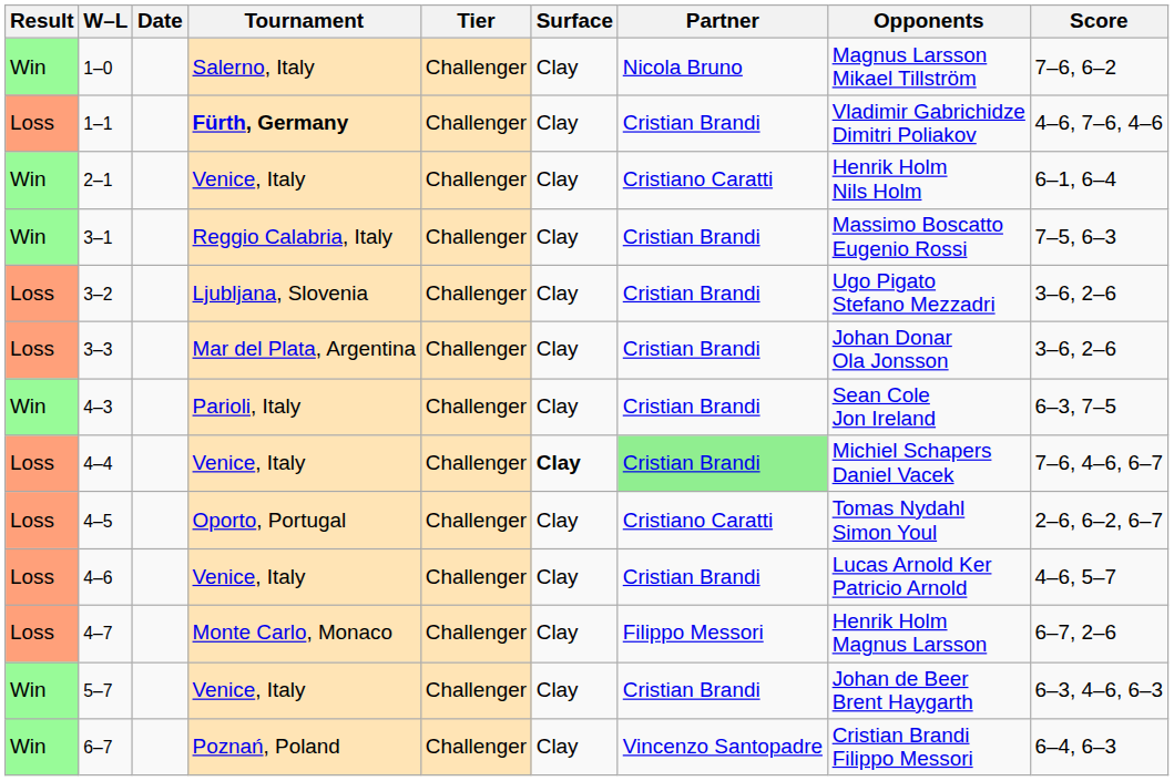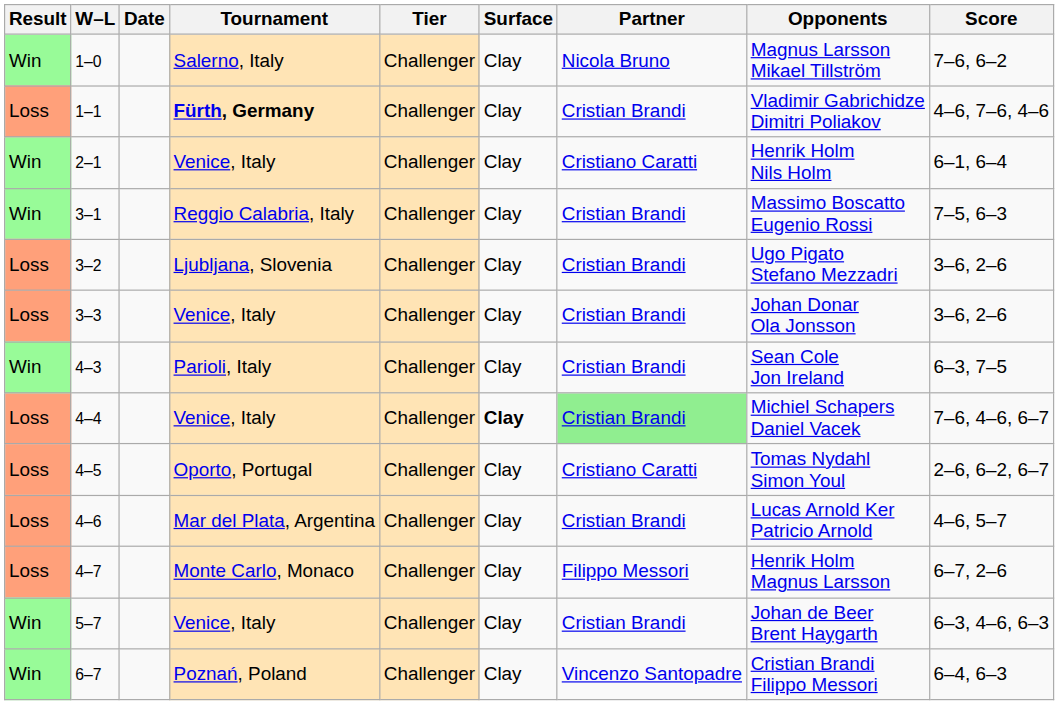 <table class="sortable wikitable">
 <tr>
 <th>Result</th>
 <th class="unsortable">W–L</th>
 <th>Date</th>
 <th>Tournament</th>
 <th>Tier</th>
 <th>Surface</th>
 <th>Partner</th>
 <th>Opponents</th>
 <th class="unsortable">Score</th>
 </tr>
 <tr>
 <td style="background:#98fb98;">Win</td>
 <td><small>1–0</small></td>
 <td></td>
 <td style="background:moccasin;"><a href='#'>Salerno</a>, Italy</td>
 <td style="background:moccasin;">Challenger</td>
 <td>Clay</td>
 <td> <a href='#'>Nicola Bruno</a></td>
 <td> <a href='#'>Magnus Larsson</a> <br>  <a href='#'>Mikael Tillström</a></td>
 <td>7–6, 6–2</td>
 </tr>
 <tr>
 <td style="background:#ffa07a;">Loss</td>
 <td><small>1–1</small></td>
 <td></td>
 <td style="background:moccasin;"><strong><a href='#'>Fürth</a>, Germany</strong></td>
 <td style="background:moccasin;">Challenger</td>
 <td>Clay</td>
 <td> <a href='#'>Cristian Brandi</a></td>
 <td> <a href='#'>Vladimir Gabrichidze</a> <br>  <a href='#'>Dimitri Poliakov</a></td>
 <td>4–6, 7–6, 4–6</td>
 </tr>
 <tr>
 <td style="background:#98fb98;">Win</td>
 <td><small>2–1</small></td>
 <td></td>
 <td style="background:moccasin;"><a href='#'>Venice</a>, Italy</td>
 <td style="background:moccasin;">Challenger</td>
 <td>Clay</td>
 <td> <a href='#'>Cristiano Caratti</a></td>
 <td> <a href='#'>Henrik Holm</a> <br>  <a href='#'>Nils Holm</a></td>
 <td>6–1, 6–4</td>
 </tr>
 <tr>
 <td style="background:#98fb98;">Win</td>
 <td><small>3–1</small></td>
 <td></td>
 <td style="background:moccasin;"><a href='#'>Reggio Calabria</a>, Italy</td>
 <td style="background:moccasin;">Challenger</td>
 <td>Clay</td>
 <td> <a href='#'>Cristian Brandi</a></td>
 <td> <a href='#'>Massimo Boscatto</a> <br>  <a href='#'>Eugenio Rossi</a></td>
 <td>7–5, 6–3</td>
 </tr>
 <tr>
 <td style="background:#ffa07a;">Loss</td>
 <td><small>3–2</small></td>
 <td></td>
 <td style="background:moccasin;"><a href='#'>Ljubljana</a>, Slovenia</td>
 <td style="background:moccasin;">Challenger</td>
 <td>Clay</td>
 <td> <a href='#'>Cristian Brandi</a></td>
 <td> <a href='#'>Ugo Pigato</a> <br>  <a href='#'>Stefano Mezzadri</a></td>
 <td>3–6, 2–6</td>
 </tr>
 <tr>
 <td style="background:#ffa07a;">Loss</td>
 <td><small>3–3</small></td>
 <td></td>
-<td style="background:moccasin;"><a href='#'>Mar del Plata</a>, Argentina</td>
+<td style="background:moccasin;"><a href='#'>Venice</a>, Italy</td>
 <td style="background:moccasin;">Challenger</td>
 <td>Clay</td>
 <td> <a href='#'>Cristian Brandi</a></td>
 <td> <a href='#'>Johan Donar</a> <br>  <a href='#'>Ola Jonsson</a></td>
 <td>3–6, 2–6</td>
 </tr>
 <tr>
 <td style="background:#98fb98;">Win</td>
 <td><small>4–3</small></td>
 <td></td>
 <td style="background:moccasin;"><a href='#'>Parioli</a>, Italy</td>
 <td style="background:moccasin;">Challenger</td>
 <td>Clay</td>
 <td> <a href='#'>Cristian Brandi</a></td>
 <td> <a href='#'>Sean Cole</a> <br>  <a href='#'>Jon Ireland</a></td>
 <td>6–3, 7–5</td>
 </tr>
 <tr>
 <td style="background:#ffa07a;">Loss</td>
 <td><small>4–4</small></td>
 <td></td>
 <td style="background:moccasin;"><a href='#'>Venice</a>, Italy</td>
 <td style="background:moccasin;">Challenger</td>
 <td><strong>Clay</strong></td>
 <td style="background: lightgreen;"> <a href='#'>Cristian Brandi</a></td>
 <td> <a href='#'>Michiel Schapers</a> <br>  <a href='#'>Daniel Vacek</a></td>
 <td>7–6, 4–6, 6–7</td>
 </tr>
 <tr>
 <td style="background:#ffa07a;">Loss</td>
 <td><small>4–5</small></td>
 <td></td>
 <td style="background:moccasin;"><a href='#'>Oporto</a>, Portugal</td>
 <td style="background:moccasin;">Challenger</td>
 <td>Clay</td>
 <td> <a href='#'>Cristiano Caratti</a></td>
 <td> <a href='#'>Tomas Nydahl</a> <br>  <a href='#'>Simon Youl</a></td>
 <td>2–6, 6–2, 6–7</td>
 </tr>
 <tr>
 <td style="background:#ffa07a;">Loss</td>
 <td><small>4–6</small></td>
 <td></td>
-<td style="background:moccasin;"><a href='#'>Venice</a>, Italy</td>
+<td style="background:moccasin;"><a href='#'>Mar del Plata</a>, Argentina</td>
 <td style="background:moccasin;">Challenger</td>
 <td>Clay</td>
 <td> <a href='#'>Cristian Brandi</a></td>
 <td> <a href='#'>Lucas Arnold Ker</a> <br>  <a href='#'>Patricio Arnold</a></td>
 <td>4–6, 5–7</td>
 </tr>
 <tr>
 <td style="background:#ffa07a;">Loss</td>
 <td><small>4–7</small></td>
 <td></td>
 <td style="background:moccasin;"><a href='#'>Monte Carlo</a>, Monaco</td>
 <td style="background:moccasin;">Challenger</td>
 <td>Clay</td>
 <td> <a href='#'>Filippo Messori</a></td>
 <td> <a href='#'>Henrik Holm</a> <br>  <a href='#'>Magnus Larsson</a></td>
 <td>6–7, 2–6</td>
 </tr>
 <tr>
 <td style="background:#98fb98;">Win</td>
 <td><small>5–7</small></td>
 <td></td>
 <td style="background:moccasin;"><a href='#'>Venice</a>, Italy</td>
 <td style="background:moccasin;">Challenger</td>
 <td>Clay</td>
 <td> <a href='#'>Cristian Brandi</a></td>
 <td> <a href='#'>Johan de Beer</a> <br>  <a href='#'>Brent Haygarth</a></td>
 <td>6–3, 4–6, 6–3</td>
 </tr>
 <tr>
 <td style="background:#98fb98;">Win</td>
 <td><small>6–7</small></td>
 <td></td>
 <td style="background:moccasin;"><a href='#'>Poznań</a>, Poland</td>
 <td style="background:moccasin;">Challenger</td>
 <td>Clay</td>
 <td> <a href='#'>Vincenzo Santopadre</a></td>
 <td> <a href='#'>Cristian Brandi</a> <br>  <a href='#'>Filippo Messori</a></td>
 <td>6–4, 6–3</td>
 </tr>
 </table>
